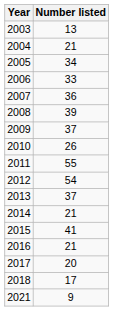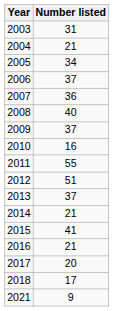 <table class="wikitable" style="float:right; text-align:center; margin:2em;">
 <tr>
 <th>Year</th>
 <th>Number listed</th>
 </tr>
 <tr>
 <td>2003</td>
-<td>13</td>
+<td>31</td>
 </tr>
 <tr>
 <td>2004</td>
 <td>21</td>
 </tr>
 <tr>
 <td>2005</td>
 <td>34</td>
 </tr>
 <tr>
 <td>2006</td>
-<td>33</td>
+<td>37</td>
 </tr>
 <tr>
 <td>2007</td>
 <td>36</td>
 </tr>
 <tr>
 <td>2008</td>
-<td>39</td>
+<td>40</td>
 </tr>
 <tr>
 <td>2009</td>
 <td>37</td>
 </tr>
 <tr>
 <td>2010</td>
-<td>26</td>
+<td>16</td>
 </tr>
 <tr>
 <td>2011</td>
 <td>55</td>
 </tr>
 <tr>
 <td>2012</td>
-<td>54</td>
+<td>51</td>
 </tr>
 <tr>
 <td>2013</td>
 <td>37</td>
 </tr>
 <tr>
 <td>2014</td>
 <td>21</td>
 </tr>
 <tr>
 <td>2015</td>
 <td>41</td>
 </tr>
 <tr>
 <td>2016</td>
 <td>21</td>
 </tr>
 <tr>
 <td>2017</td>
 <td>20</td>
 </tr>
 <tr>
 <td>2018</td>
 <td>17</td>
 </tr>
 <tr>
 <td>2021</td>
 <td>9</td>
 </tr>
 </table>
